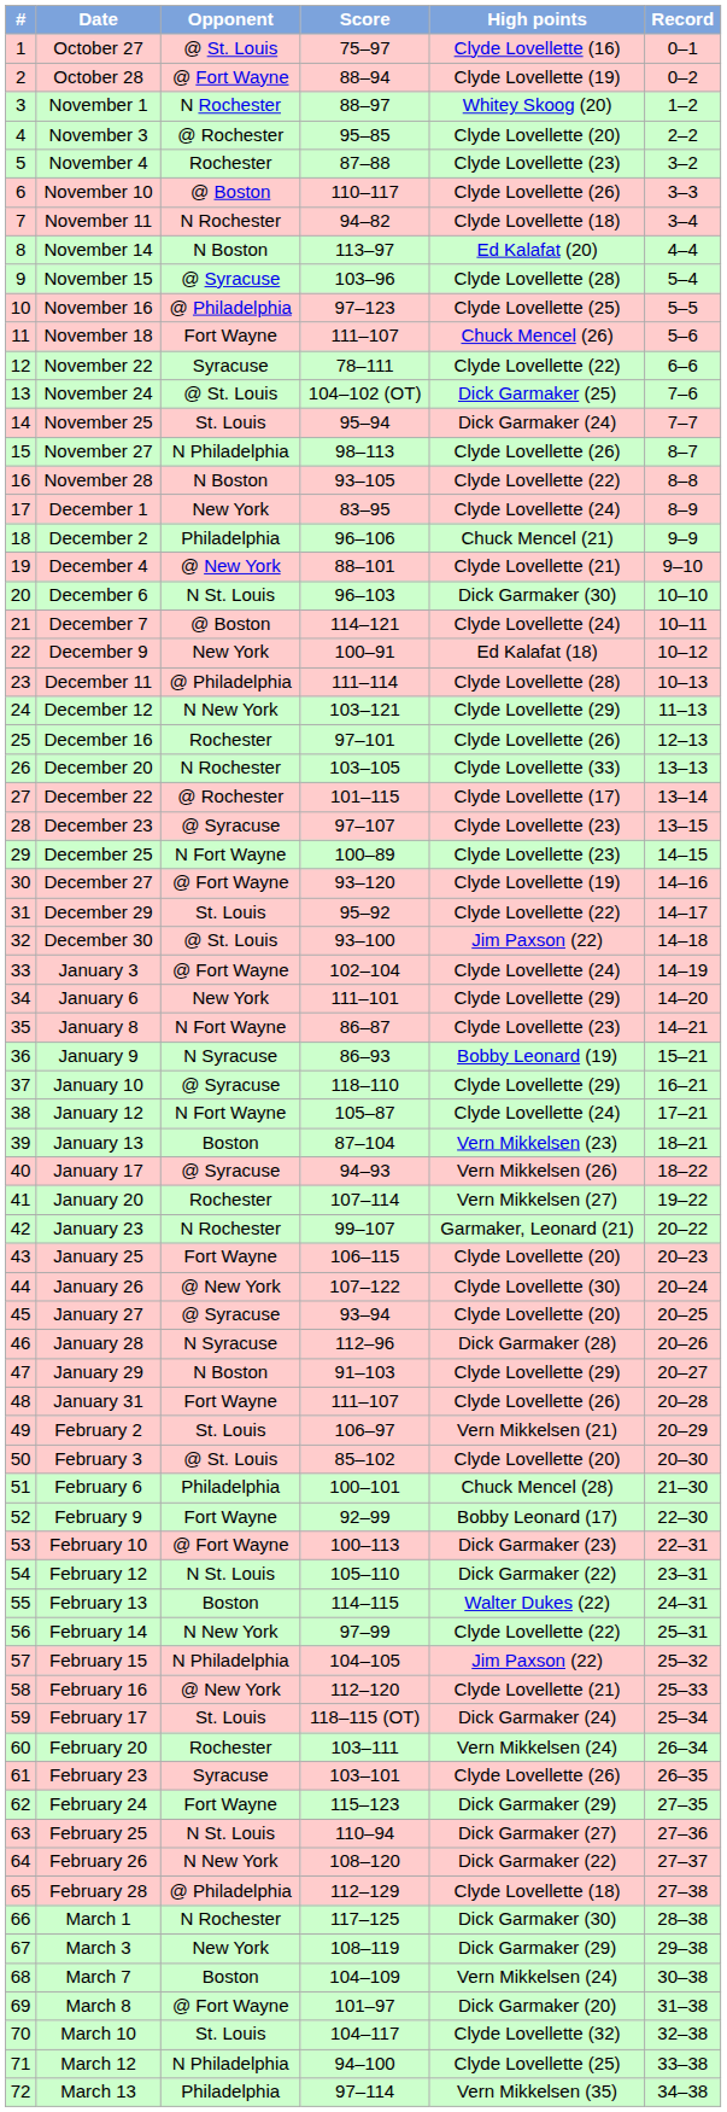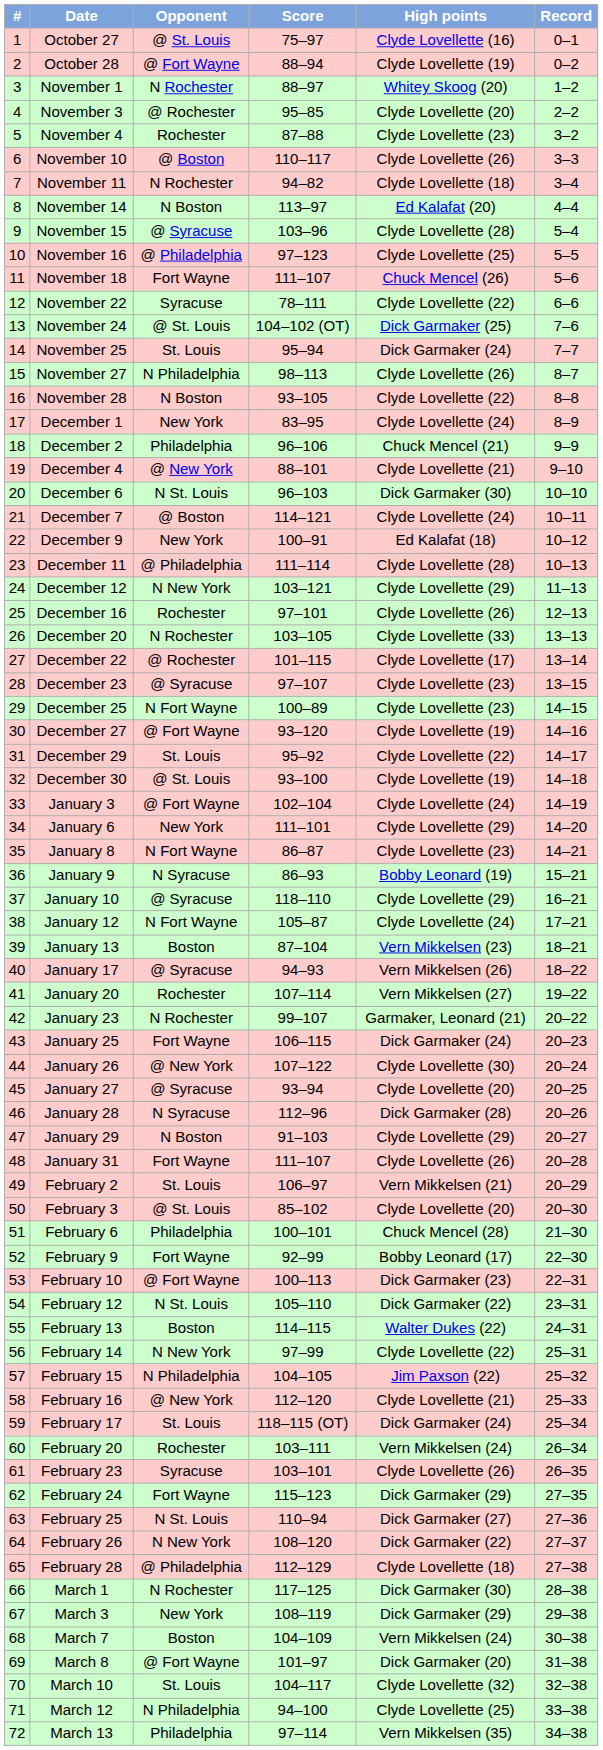 <table class="wikitable" width="50%">
 <tr align="center"  style="background:#7CA3DC; color:#FFFFFF;">
 <td><strong>#</strong></td>
 <td><strong>Date</strong></td>
 <td><strong>Opponent</strong></td>
 <td><strong>Score</strong></td>
 <td><strong>High points</strong></td>
 <td><strong>Record</strong></td>
 </tr>
 <tr align="center" bgcolor="ffcccc">
 <td>1</td>
 <td>October 27</td>
 <td>@ <a href='#'>St. Louis</a></td>
 <td>75–97</td>
 <td><a href='#'>Clyde Lovellette</a> (16)</td>
 <td>0–1</td>
 </tr>
 <tr align="center" bgcolor="ffcccc">
 <td>2</td>
 <td>October 28</td>
 <td>@ <a href='#'>Fort Wayne</a></td>
 <td>88–94</td>
 <td>Clyde Lovellette (19)</td>
 <td>0–2</td>
 </tr>
 <tr align="center" bgcolor="ccffcc">
 <td>3</td>
 <td>November 1</td>
 <td>N <a href='#'>Rochester</a></td>
 <td>88–97</td>
 <td><a href='#'>Whitey Skoog</a> (20)</td>
 <td>1–2</td>
 </tr>
 <tr align="center" bgcolor="ccffcc">
 <td>4</td>
 <td>November 3</td>
 <td>@ Rochester</td>
 <td>95–85</td>
 <td>Clyde Lovellette (20)</td>
 <td>2–2</td>
 </tr>
 <tr align="center" bgcolor="ccffcc">
 <td>5</td>
 <td>November 4</td>
 <td>Rochester</td>
 <td>87–88</td>
 <td>Clyde Lovellette (23)</td>
 <td>3–2</td>
 </tr>
 <tr align="center" bgcolor="ffcccc">
 <td>6</td>
 <td>November 10</td>
 <td>@ <a href='#'>Boston</a></td>
 <td>110–117</td>
 <td>Clyde Lovellette (26)</td>
 <td>3–3</td>
 </tr>
 <tr align="center" bgcolor="ffcccc">
 <td>7</td>
 <td>November 11</td>
 <td>N Rochester</td>
 <td>94–82</td>
 <td>Clyde Lovellette (18)</td>
 <td>3–4</td>
 </tr>
 <tr align="center" bgcolor="ccffcc">
 <td>8</td>
 <td>November 14</td>
 <td>N Boston</td>
 <td>113–97</td>
 <td><a href='#'>Ed Kalafat</a> (20)</td>
 <td>4–4</td>
 </tr>
 <tr align="center" bgcolor="ccffcc">
 <td>9</td>
 <td>November 15</td>
 <td>@ <a href='#'>Syracuse</a></td>
 <td>103–96</td>
 <td>Clyde Lovellette (28)</td>
 <td>5–4</td>
 </tr>
 <tr align="center" bgcolor="ffcccc">
 <td>10</td>
 <td>November 16</td>
 <td>@ <a href='#'>Philadelphia</a></td>
 <td>97–123</td>
 <td>Clyde Lovellette (25)</td>
 <td>5–5</td>
 </tr>
 <tr align="center" bgcolor="ffcccc">
 <td>11</td>
 <td>November 18</td>
 <td>Fort Wayne</td>
 <td>111–107</td>
 <td><a href='#'>Chuck Mencel</a> (26)</td>
 <td>5–6</td>
 </tr>
 <tr align="center" bgcolor="ccffcc">
 <td>12</td>
 <td>November 22</td>
 <td>Syracuse</td>
 <td>78–111</td>
 <td>Clyde Lovellette (22)</td>
 <td>6–6</td>
 </tr>
 <tr align="center" bgcolor="ccffcc">
 <td>13</td>
 <td>November 24</td>
 <td>@ St. Louis</td>
 <td>104–102 (OT)</td>
 <td><a href='#'>Dick Garmaker</a> (25)</td>
 <td>7–6</td>
 </tr>
 <tr align="center" bgcolor="ffcccc">
 <td>14</td>
 <td>November 25</td>
 <td>St. Louis</td>
 <td>95–94</td>
 <td>Dick Garmaker (24)</td>
 <td>7–7</td>
 </tr>
 <tr align="center" bgcolor="ccffcc">
 <td>15</td>
 <td>November 27</td>
 <td>N Philadelphia</td>
 <td>98–113</td>
 <td>Clyde Lovellette (26)</td>
 <td>8–7</td>
 </tr>
 <tr align="center" bgcolor="ffcccc">
 <td>16</td>
 <td>November 28</td>
 <td>N Boston</td>
 <td>93–105</td>
 <td>Clyde Lovellette (22)</td>
 <td>8–8</td>
 </tr>
 <tr align="center" bgcolor="ffcccc">
 <td>17</td>
 <td>December 1</td>
 <td>New York</td>
 <td>83–95</td>
 <td>Clyde Lovellette (24)</td>
 <td>8–9</td>
 </tr>
 <tr align="center" bgcolor="ccffcc">
 <td>18</td>
 <td>December 2</td>
 <td>Philadelphia</td>
 <td>96–106</td>
 <td>Chuck Mencel (21)</td>
 <td>9–9</td>
 </tr>
 <tr align="center" bgcolor="ffcccc">
 <td>19</td>
 <td>December 4</td>
 <td>@ <a href='#'>New York</a></td>
 <td>88–101</td>
 <td>Clyde Lovellette (21)</td>
 <td>9–10</td>
 </tr>
 <tr align="center" bgcolor="ccffcc">
 <td>20</td>
 <td>December 6</td>
 <td>N St. Louis</td>
 <td>96–103</td>
 <td>Dick Garmaker (30)</td>
 <td>10–10</td>
 </tr>
 <tr align="center" bgcolor="ffcccc">
 <td>21</td>
 <td>December 7</td>
 <td>@ Boston</td>
 <td>114–121</td>
 <td>Clyde Lovellette (24)</td>
 <td>10–11</td>
 </tr>
 <tr align="center" bgcolor="ffcccc">
 <td>22</td>
 <td>December 9</td>
 <td>New York</td>
 <td>100–91</td>
 <td>Ed Kalafat (18)</td>
 <td>10–12</td>
 </tr>
 <tr align="center" bgcolor="ffcccc">
 <td>23</td>
 <td>December 11</td>
 <td>@ Philadelphia</td>
 <td>111–114</td>
 <td>Clyde Lovellette (28)</td>
 <td>10–13</td>
 </tr>
 <tr align="center" bgcolor="ccffcc">
 <td>24</td>
 <td>December 12</td>
 <td>N New York</td>
 <td>103–121</td>
 <td>Clyde Lovellette (29)</td>
 <td>11–13</td>
 </tr>
 <tr align="center" bgcolor="ccffcc">
 <td>25</td>
 <td>December 16</td>
 <td>Rochester</td>
 <td>97–101</td>
 <td>Clyde Lovellette (26)</td>
 <td>12–13</td>
 </tr>
 <tr align="center" bgcolor="ccffcc">
 <td>26</td>
 <td>December 20</td>
 <td>N Rochester</td>
 <td>103–105</td>
 <td>Clyde Lovellette (33)</td>
 <td>13–13</td>
 </tr>
 <tr align="center" bgcolor="ffcccc">
 <td>27</td>
 <td>December 22</td>
 <td>@ Rochester</td>
 <td>101–115</td>
 <td>Clyde Lovellette (17)</td>
 <td>13–14</td>
 </tr>
 <tr align="center" bgcolor="ffcccc">
 <td>28</td>
 <td>December 23</td>
 <td>@ Syracuse</td>
 <td>97–107</td>
 <td>Clyde Lovellette (23)</td>
 <td>13–15</td>
 </tr>
 <tr align="center" bgcolor="ccffcc">
 <td>29</td>
 <td>December 25</td>
 <td>N Fort Wayne</td>
 <td>100–89</td>
 <td>Clyde Lovellette (23)</td>
 <td>14–15</td>
 </tr>
 <tr align="center" bgcolor="ffcccc">
 <td>30</td>
 <td>December 27</td>
 <td>@ Fort Wayne</td>
 <td>93–120</td>
 <td>Clyde Lovellette (19)</td>
 <td>14–16</td>
 </tr>
 <tr align="center" bgcolor="ffcccc">
 <td>31</td>
 <td>December 29</td>
 <td>St. Louis</td>
 <td>95–92</td>
 <td>Clyde Lovellette (22)</td>
 <td>14–17</td>
 </tr>
 <tr align="center" bgcolor="ffcccc">
 <td>32</td>
 <td>December 30</td>
 <td>@ St. Louis</td>
 <td>93–100</td>
-<td><a href='#'>Jim Paxson</a> (22)</td>
+<td>Clyde Lovellette (19)</td>
 <td>14–18</td>
 </tr>
 <tr align="center" bgcolor="ffcccc">
 <td>33</td>
 <td>January 3</td>
 <td>@ Fort Wayne</td>
 <td>102–104</td>
 <td>Clyde Lovellette (24)</td>
 <td>14–19</td>
 </tr>
 <tr align="center" bgcolor="ffcccc">
 <td>34</td>
 <td>January 6</td>
 <td>New York</td>
 <td>111–101</td>
 <td>Clyde Lovellette (29)</td>
 <td>14–20</td>
 </tr>
 <tr align="center" bgcolor="ffcccc">
 <td>35</td>
 <td>January 8</td>
 <td>N Fort Wayne</td>
 <td>86–87</td>
 <td>Clyde Lovellette (23)</td>
 <td>14–21</td>
 </tr>
 <tr align="center" bgcolor="ccffcc">
 <td>36</td>
 <td>January 9</td>
 <td>N Syracuse</td>
 <td>86–93</td>
 <td><a href='#'>Bobby Leonard</a> (19)</td>
 <td>15–21</td>
 </tr>
 <tr align="center" bgcolor="ccffcc">
 <td>37</td>
 <td>January 10</td>
 <td>@ Syracuse</td>
 <td>118–110</td>
 <td>Clyde Lovellette (29)</td>
 <td>16–21</td>
 </tr>
 <tr align="center" bgcolor="ccffcc">
 <td>38</td>
 <td>January 12</td>
 <td>N Fort Wayne</td>
 <td>105–87</td>
 <td>Clyde Lovellette (24)</td>
 <td>17–21</td>
 </tr>
 <tr align="center" bgcolor="ccffcc">
 <td>39</td>
 <td>January 13</td>
 <td>Boston</td>
 <td>87–104</td>
 <td><a href='#'>Vern Mikkelsen</a> (23)</td>
 <td>18–21</td>
 </tr>
 <tr align="center" bgcolor="ffcccc">
 <td>40</td>
 <td>January 17</td>
 <td>@ Syracuse</td>
 <td>94–93</td>
 <td>Vern Mikkelsen (26)</td>
 <td>18–22</td>
 </tr>
 <tr align="center" bgcolor="ccffcc">
 <td>41</td>
 <td>January 20</td>
 <td>Rochester</td>
 <td>107–114</td>
 <td>Vern Mikkelsen (27)</td>
 <td>19–22</td>
 </tr>
 <tr align="center" bgcolor="ccffcc">
 <td>42</td>
 <td>January 23</td>
 <td>N Rochester</td>
 <td>99–107</td>
 <td>Garmaker, Leonard (21)</td>
 <td>20–22</td>
 </tr>
 <tr align="center" bgcolor="ffcccc">
 <td>43</td>
 <td>January 25</td>
 <td>Fort Wayne</td>
 <td>106–115</td>
-<td>Clyde Lovellette (20)</td>
+<td>Dick Garmaker (24)</td>
 <td>20–23</td>
 </tr>
 <tr align="center" bgcolor="ffcccc">
 <td>44</td>
 <td>January 26</td>
 <td>@ New York</td>
 <td>107–122</td>
 <td>Clyde Lovellette (30)</td>
 <td>20–24</td>
 </tr>
 <tr align="center" bgcolor="ffcccc">
 <td>45</td>
 <td>January 27</td>
 <td>@ Syracuse</td>
 <td>93–94</td>
 <td>Clyde Lovellette (20)</td>
 <td>20–25</td>
 </tr>
 <tr align="center" bgcolor="ffcccc">
 <td>46</td>
 <td>January 28</td>
 <td>N Syracuse</td>
 <td>112–96</td>
 <td>Dick Garmaker (28)</td>
 <td>20–26</td>
 </tr>
 <tr align="center" bgcolor="ffcccc">
 <td>47</td>
 <td>January 29</td>
 <td>N Boston</td>
 <td>91–103</td>
 <td>Clyde Lovellette (29)</td>
 <td>20–27</td>
 </tr>
 <tr align="center" bgcolor="ffcccc">
 <td>48</td>
 <td>January 31</td>
 <td>Fort Wayne</td>
 <td>111–107</td>
 <td>Clyde Lovellette (26)</td>
 <td>20–28</td>
 </tr>
 <tr align="center" bgcolor="ffcccc">
 <td>49</td>
 <td>February 2</td>
 <td>St. Louis</td>
 <td>106–97</td>
 <td>Vern Mikkelsen (21)</td>
 <td>20–29</td>
 </tr>
 <tr align="center" bgcolor="ffcccc">
 <td>50</td>
 <td>February 3</td>
 <td>@ St. Louis</td>
 <td>85–102</td>
 <td>Clyde Lovellette (20)</td>
 <td>20–30</td>
 </tr>
 <tr align="center" bgcolor="ccffcc">
 <td>51</td>
 <td>February 6</td>
 <td>Philadelphia</td>
 <td>100–101</td>
 <td>Chuck Mencel (28)</td>
 <td>21–30</td>
 </tr>
 <tr align="center" bgcolor="ccffcc">
 <td>52</td>
 <td>February 9</td>
 <td>Fort Wayne</td>
 <td>92–99</td>
 <td>Bobby Leonard (17)</td>
 <td>22–30</td>
 </tr>
 <tr align="center" bgcolor="ffcccc">
 <td>53</td>
 <td>February 10</td>
 <td>@ Fort Wayne</td>
 <td>100–113</td>
 <td>Dick Garmaker (23)</td>
 <td>22–31</td>
 </tr>
 <tr align="center" bgcolor="ccffcc">
 <td>54</td>
 <td>February 12</td>
 <td>N St. Louis</td>
 <td>105–110</td>
 <td>Dick Garmaker (22)</td>
 <td>23–31</td>
 </tr>
 <tr align="center" bgcolor="ccffcc">
 <td>55</td>
 <td>February 13</td>
 <td>Boston</td>
 <td>114–115</td>
 <td><a href='#'>Walter Dukes</a> (22)</td>
 <td>24–31</td>
 </tr>
 <tr align="center" bgcolor="ccffcc">
 <td>56</td>
 <td>February 14</td>
 <td>N New York</td>
 <td>97–99</td>
 <td>Clyde Lovellette (22)</td>
 <td>25–31</td>
 </tr>
 <tr align="center" bgcolor="ffcccc">
 <td>57</td>
 <td>February 15</td>
 <td>N Philadelphia</td>
 <td>104–105</td>
 <td><a href='#'>Jim Paxson</a> (22)</td>
 <td>25–32</td>
 </tr>
 <tr align="center" bgcolor="ffcccc">
 <td>58</td>
 <td>February 16</td>
 <td>@ New York</td>
 <td>112–120</td>
 <td>Clyde Lovellette (21)</td>
 <td>25–33</td>
 </tr>
 <tr align="center" bgcolor="ffcccc">
 <td>59</td>
 <td>February 17</td>
 <td>St. Louis</td>
 <td>118–115 (OT)</td>
 <td>Dick Garmaker (24)</td>
 <td>25–34</td>
 </tr>
 <tr align="center" bgcolor="ccffcc">
 <td>60</td>
 <td>February 20</td>
 <td>Rochester</td>
 <td>103–111</td>
 <td>Vern Mikkelsen (24)</td>
 <td>26–34</td>
 </tr>
 <tr align="center" bgcolor="ffcccc">
 <td>61</td>
 <td>February 23</td>
 <td>Syracuse</td>
 <td>103–101</td>
 <td>Clyde Lovellette (26)</td>
 <td>26–35</td>
 </tr>
 <tr align="center" bgcolor="ccffcc">
 <td>62</td>
 <td>February 24</td>
 <td>Fort Wayne</td>
 <td>115–123</td>
 <td>Dick Garmaker (29)</td>
 <td>27–35</td>
 </tr>
 <tr align="center" bgcolor="ffcccc">
 <td>63</td>
 <td>February 25</td>
 <td>N St. Louis</td>
 <td>110–94</td>
 <td>Dick Garmaker (27)</td>
 <td>27–36</td>
 </tr>
 <tr align="center" bgcolor="ffcccc">
 <td>64</td>
 <td>February 26</td>
 <td>N New York</td>
 <td>108–120</td>
 <td>Dick Garmaker (22)</td>
 <td>27–37</td>
 </tr>
 <tr align="center" bgcolor="ffcccc">
 <td>65</td>
 <td>February 28</td>
 <td>@ Philadelphia</td>
 <td>112–129</td>
 <td>Clyde Lovellette (18)</td>
 <td>27–38</td>
 </tr>
 <tr align="center" bgcolor="ccffcc">
 <td>66</td>
 <td>March 1</td>
 <td>N Rochester</td>
 <td>117–125</td>
 <td>Dick Garmaker (30)</td>
 <td>28–38</td>
 </tr>
 <tr align="center" bgcolor="ccffcc">
 <td>67</td>
 <td>March 3</td>
 <td>New York</td>
 <td>108–119</td>
 <td>Dick Garmaker (29)</td>
 <td>29–38</td>
 </tr>
 <tr align="center" bgcolor="ccffcc">
 <td>68</td>
 <td>March 7</td>
 <td>Boston</td>
 <td>104–109</td>
 <td>Vern Mikkelsen (24)</td>
 <td>30–38</td>
 </tr>
 <tr align="center" bgcolor="ccffcc">
 <td>69</td>
 <td>March 8</td>
 <td>@ Fort Wayne</td>
 <td>101–97</td>
 <td>Dick Garmaker (20)</td>
 <td>31–38</td>
 </tr>
 <tr align="center" bgcolor="ccffcc">
 <td>70</td>
 <td>March 10</td>
 <td>St. Louis</td>
 <td>104–117</td>
 <td>Clyde Lovellette (32)</td>
 <td>32–38</td>
 </tr>
 <tr align="center" bgcolor="ccffcc">
 <td>71</td>
 <td>March 12</td>
 <td>N Philadelphia</td>
 <td>94–100</td>
 <td>Clyde Lovellette (25)</td>
 <td>33–38</td>
 </tr>
 <tr align="center" bgcolor="ccffcc">
 <td>72</td>
 <td>March 13</td>
 <td>Philadelphia</td>
 <td>97–114</td>
 <td>Vern Mikkelsen (35)</td>
 <td>34–38</td>
 </tr>
 </table>
